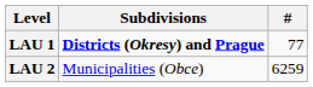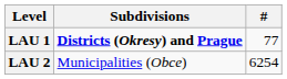 <table class="wikitable">
 <tr>
 <th>Level</th>
 <th>Subdivisions</th>
 <th>#</th>
 </tr>
 <tr>
 <th>LAU 1</th>
 <td><strong><a href='#'>Districts</a> (<em>Okresy</em>) and <a href='#'>Prague</a></strong></td>
 <td align="right">77</td>
 </tr>
 <tr>
 <th>LAU 2</th>
 <td><a href='#'>Municipalities</a> (<em>Obce</em>)</td>
-<td align="right">6259</td>
+<td align="right">6254</td>
 </tr>
 </table>
